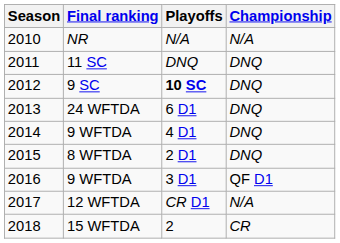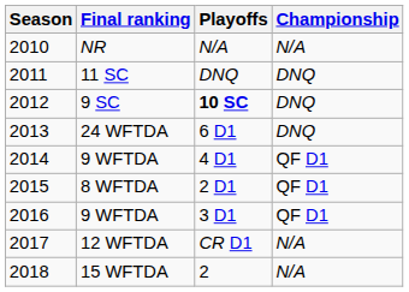 <table class="wikitable sortable">
 <tr>
 <th>Season</th>
 <th><a href='#'>Final ranking</a></th>
 <th>Playoffs</th>
 <th><a href='#'>Championship</a></th>
 </tr>
 <tr>
 <td>2010</td>
 <td><em>NR</em></td>
 <td><em>N/A</em></td>
 <td><em>N/A</em></td>
 </tr>
 <tr>
 <td>2011</td>
 <td>11 <a href='#'>SC</a></td>
 <td><em>DNQ</em></td>
 <td><em>DNQ</em></td>
 </tr>
 <tr>
 <td>2012</td>
 <td>9 <a href='#'>SC</a></td>
 <td><strong>10 <a href='#'>SC</a></strong></td>
 <td><em>DNQ</em></td>
 </tr>
 <tr>
 <td>2013</td>
 <td>24 WFTDA</td>
 <td>6 <a href='#'>D1</a></td>
 <td><em>DNQ</em></td>
 </tr>
 <tr>
 <td>2014</td>
 <td>9 WFTDA</td>
 <td>4 <a href='#'>D1</a></td>
-<td><em>DNQ</em></td>
+<td>QF <a href='#'>D1</a></td>
 </tr>
 <tr>
 <td>2015</td>
 <td>8 WFTDA</td>
 <td>2 <a href='#'>D1</a></td>
-<td><em>DNQ</em></td>
+<td>QF <a href='#'>D1</a></td>
 </tr>
 <tr>
 <td>2016</td>
 <td>9 WFTDA</td>
 <td>3 <a href='#'>D1</a></td>
 <td>QF <a href='#'>D1</a></td>
 </tr>
 <tr>
 <td>2017</td>
 <td>12 WFTDA</td>
 <td><em>CR</em> <a href='#'>D1</a></td>
 <td><em>N/A</em></td>
 </tr>
 <tr>
 <td>2018</td>
 <td>15 WFTDA</td>
 <td>2</td>
-<td><em>CR</em></td>
+<td><em>N/A</em></td>
 </tr>
 </table>
